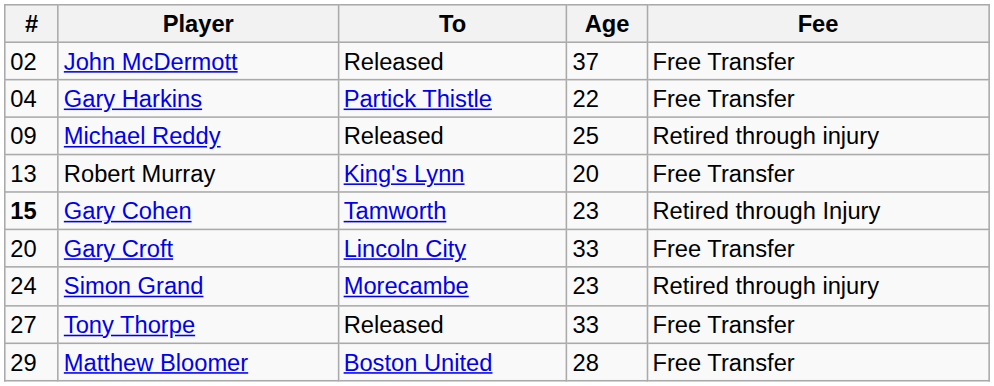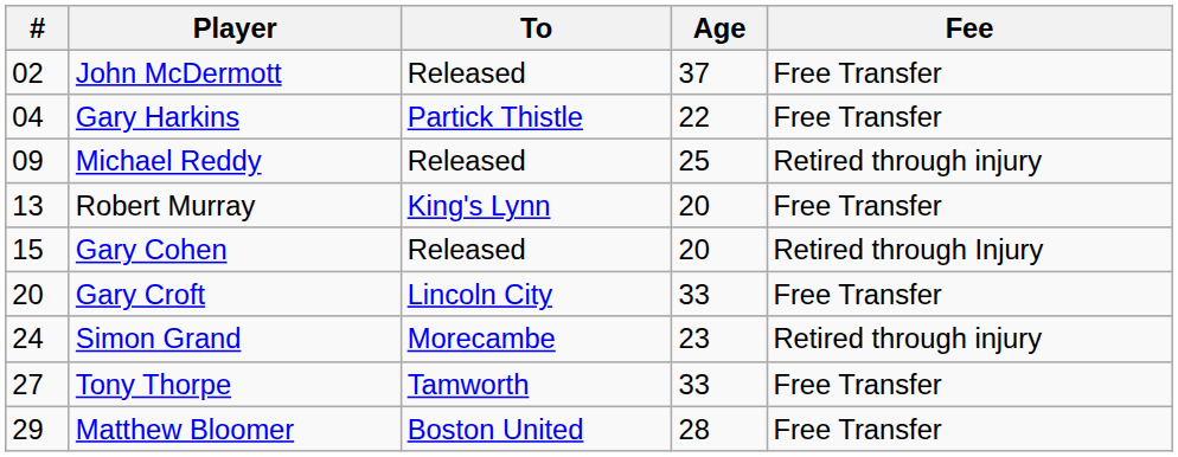 <table class="wikitable" style="text-align:center; font-size:95%;width:50%; text-align:left">
 <tr>
 <th>#</th>
 <th>Player</th>
 <th>To</th>
 <th>Age</th>
 <th>Fee</th>
 </tr>
 <tr --->
 <td>02</td>
 <td> <a href='#'>John McDermott</a></td>
 <td>Released</td>
 <td>37</td>
 <td>Free Transfer</td>
 </tr>
 <tr --->
 <td>04</td>
 <td> <a href='#'>Gary Harkins</a></td>
 <td><a href='#'>Partick Thistle</a></td>
 <td>22</td>
 <td>Free Transfer</td>
 </tr>
 <tr --->
 <td>09</td>
 <td> <a href='#'>Michael Reddy</a></td>
 <td>Released</td>
 <td>25</td>
 <td>Retired through injury</td>
 </tr>
 <tr --->
 <td>13</td>
 <td> Robert Murray</td>
 <td><a href='#'>King's Lynn</a></td>
 <td>20</td>
 <td>Free Transfer</td>
 </tr>
 <tr --->
-<td><strong>15</strong></td>
+<td>15</td>
 <td> <a href='#'>Gary Cohen</a></td>
-<td><a href='#'>Tamworth</a></td>
-<td>23</td>
+<td>Released</td>
+<td>20</td>
 <td>Retired through Injury</td>
 </tr>
 <tr --->
 <td>20</td>
 <td> <a href='#'>Gary Croft</a></td>
 <td><a href='#'>Lincoln City</a></td>
 <td>33</td>
 <td>Free Transfer</td>
 </tr>
 <tr --->
 <td>24</td>
 <td> <a href='#'>Simon Grand</a></td>
 <td><a href='#'>Morecambe</a></td>
 <td>23</td>
 <td>Retired through injury</td>
 </tr>
 <tr --->
 <td>27</td>
 <td> <a href='#'>Tony Thorpe</a></td>
-<td>Released</td>
+<td><a href='#'>Tamworth</a></td>
 <td>33</td>
 <td>Free Transfer</td>
 </tr>
 <tr --->
 <td>29</td>
 <td> <a href='#'>Matthew Bloomer</a></td>
 <td><a href='#'>Boston United</a></td>
 <td>28</td>
 <td>Free Transfer</td>
 </tr>
 </table>
